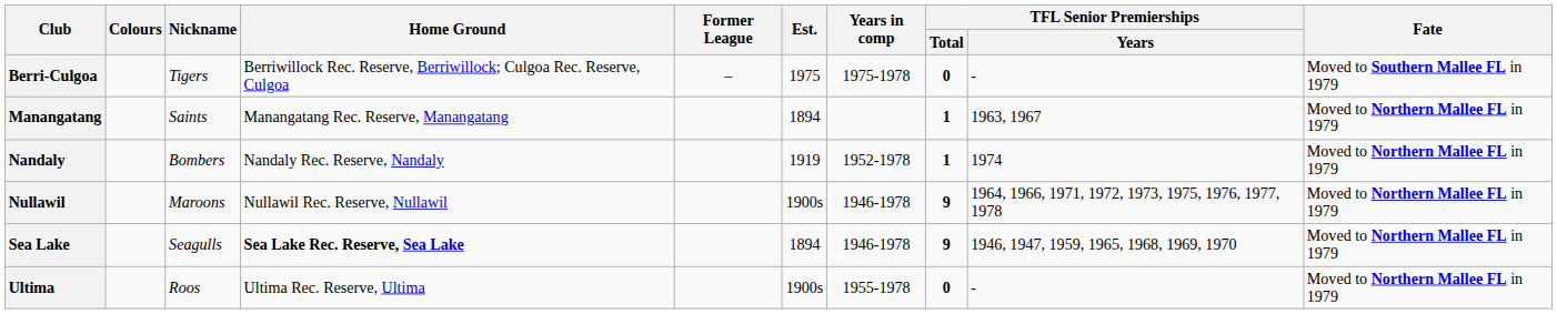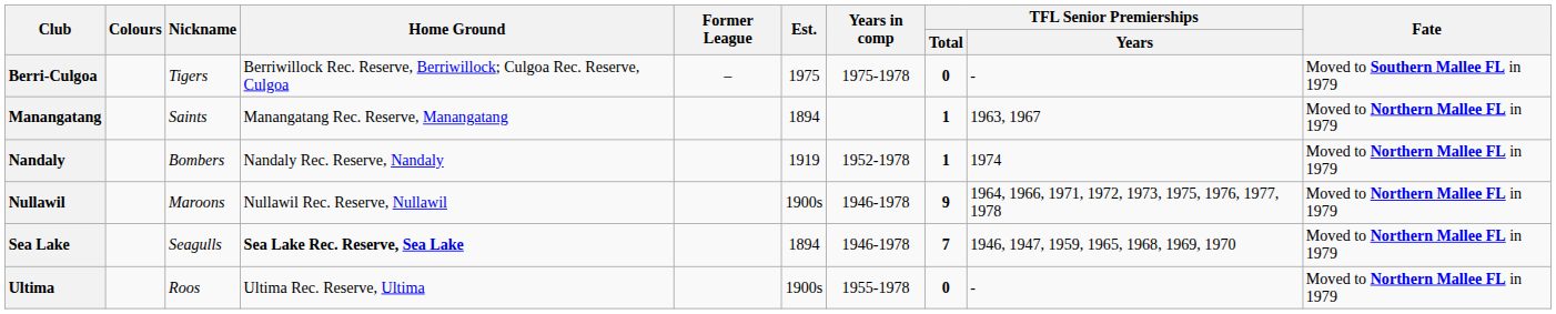 <table class="wikitable sortable" style="text-align:center; width:100%">
 <tr>
 <th rowspan="2">Club</th>
 <th rowspan="2">Colours</th>
 <th rowspan="2">Nickname</th>
 <th rowspan="2">Home Ground</th>
 <th rowspan="2">Former League</th>
 <th rowspan="2">Est.</th>
 <th rowspan="2">Years in comp</th>
 <th colspan="2">TFL Senior Premierships</th>
 <th rowspan="2">Fate</th>
 </tr>
 <tr>
 <th>Total</th>
 <th>Years</th>
 </tr>
 <tr>
 <th style="text-align:left">Berri-Culgoa</th>
 <td></td>
 <td align="left"><em>Tigers</em></td>
 <td align="left">Berriwillock Rec. Reserve, <a href='#'>Berriwillock</a>; Culgoa Rec. Reserve, <a href='#'>Culgoa</a></td>
 <td>–</td>
 <td>1975</td>
 <td>1975-1978</td>
 <td><strong>0</strong></td>
 <td align="left">-</td>
 <td align="left">Moved to <a href='#'><strong>Southern Mallee FL</strong></a> in 1979</td>
 </tr>
 <tr>
 <th style="text-align:left">Manangatang</th>
 <td></td>
 <td align="left"><em>Saints</em></td>
 <td align="left">Manangatang Rec. Reserve, <a href='#'>Manangatang</a></td>
 <td></td>
 <td>1894</td>
 <td></td>
 <td><strong>1</strong></td>
 <td align="left">1963, 1967</td>
 <td align="left">Moved to <a href='#'><strong>Northern Mallee FL</strong></a> in 1979</td>
 </tr>
 <tr>
 <th style="text-align:left">Nandaly</th>
 <td></td>
 <td align="left"><em>Bombers</em></td>
 <td align="left">Nandaly Rec. Reserve, <a href='#'>Nandaly</a></td>
 <td></td>
 <td>1919</td>
 <td>1952-1978</td>
 <td><strong>1</strong></td>
 <td align="left">1974</td>
 <td align="left">Moved to <a href='#'><strong>Northern Mallee FL</strong></a> in 1979</td>
 </tr>
 <tr>
 <th style="text-align:left">Nullawil</th>
 <td></td>
 <td align="left"><em>Maroons</em></td>
 <td align="left">Nullawil Rec. Reserve, <a href='#'>Nullawil</a></td>
 <td></td>
 <td>1900s</td>
 <td>1946-1978</td>
 <td><strong>9</strong></td>
 <td align="left">1964, 1966, 1971, 1972, 1973, 1975, 1976, 1977, 1978</td>
 <td align="left">Moved to <a href='#'><strong>Northern Mallee FL</strong></a> in 1979</td>
 </tr>
 <tr>
 <th style="text-align:left">Sea Lake</th>
 <td></td>
 <td align="left"><em>Seagulls</em></td>
 <td align="left"><strong>Sea Lake Rec. Reserve, <a href='#'>Sea Lake</a></strong></td>
 <td></td>
 <td>1894</td>
 <td>1946-1978</td>
-<td><strong>9</strong></td>
+<td><strong>7</strong></td>
 <td align="left">1946, 1947, 1959, 1965, 1968, 1969, 1970</td>
 <td align="left">Moved to <a href='#'><strong>Northern Mallee FL</strong></a> in 1979</td>
 </tr>
 <tr>
 <th style="text-align:left">Ultima</th>
 <td></td>
 <td align="left"><em>Roos</em></td>
 <td align="left">Ultima Rec. Reserve, <a href='#'>Ultima</a></td>
 <td></td>
 <td>1900s</td>
 <td>1955-1978</td>
 <td><strong>0</strong></td>
 <td align="left">-</td>
 <td align="left">Moved to <a href='#'><strong>Northern Mallee FL</strong></a> in 1979</td>
 </tr>
 </table>
